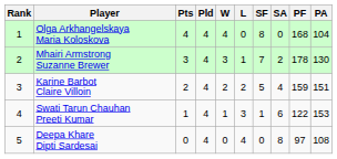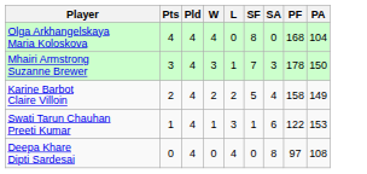 <table class=wikitable style="text-align:center; font-size:90%">
 <tr>
-<th width="20">Rank</th>
 <th width="200">Player</th>
 <th width="20">Pts</th>
 <th width="20">Pld</th>
 <th width="20">W</th>
 <th width="20">L</th>
 <th width="20">SF</th>
 <th width="20">SA</th>
 <th width="20">PF</th>
 <th width="20">PA</th>
 </tr>
 <tr bgcolor="#ccffcc">
-<td>1</td>
 <td style="text-align:left"> <a href='#'>Olga Arkhangelskaya</a><br> <a href='#'>Maria Koloskova</a></td>
 <td>4</td>
 <td>4</td>
 <td>4</td>
 <td>0</td>
 <td>8</td>
 <td>0</td>
 <td>168</td>
 <td>104</td>
 </tr>
 <tr bgcolor="#ccffcc">
-<td>2</td>
 <td style="text-align:left"> <a href='#'>Mhairi Armstrong</a><br> <a href='#'>Suzanne Brewer</a></td>
 <td>3</td>
 <td>4</td>
 <td>3</td>
 <td>1</td>
 <td>7</td>
-<td>2</td>
+<td>3</td>
 <td>178</td>
-<td>130</td>
+<td>150</td>
 </tr>
 <tr>
-<td>3</td>
 <td style="text-align:left"> <a href='#'>Karine Barbot</a><br> <a href='#'>Claire Villoin</a></td>
 <td>2</td>
 <td>4</td>
 <td>2</td>
 <td>2</td>
 <td>5</td>
 <td>4</td>
-<td>159</td>
-<td>151</td>
+<td>158</td>
+<td>149</td>
 </tr>
 <tr>
-<td>4</td>
 <td style="text-align:left"> <a href='#'>Swati Tarun Chauhan</a><br> <a href='#'>Preeti Kumar</a></td>
 <td>1</td>
 <td>4</td>
 <td>1</td>
 <td>3</td>
 <td>1</td>
 <td>6</td>
 <td>122</td>
 <td>153</td>
 </tr>
 <tr>
-<td>5</td>
 <td style="text-align:left"> <a href='#'>Deepa Khare</a><br> <a href='#'>Dipti Sardesai</a></td>
 <td>0</td>
 <td>4</td>
 <td>0</td>
 <td>4</td>
 <td>0</td>
 <td>8</td>
 <td>97</td>
 <td>108</td>
 </tr>
 </table>
